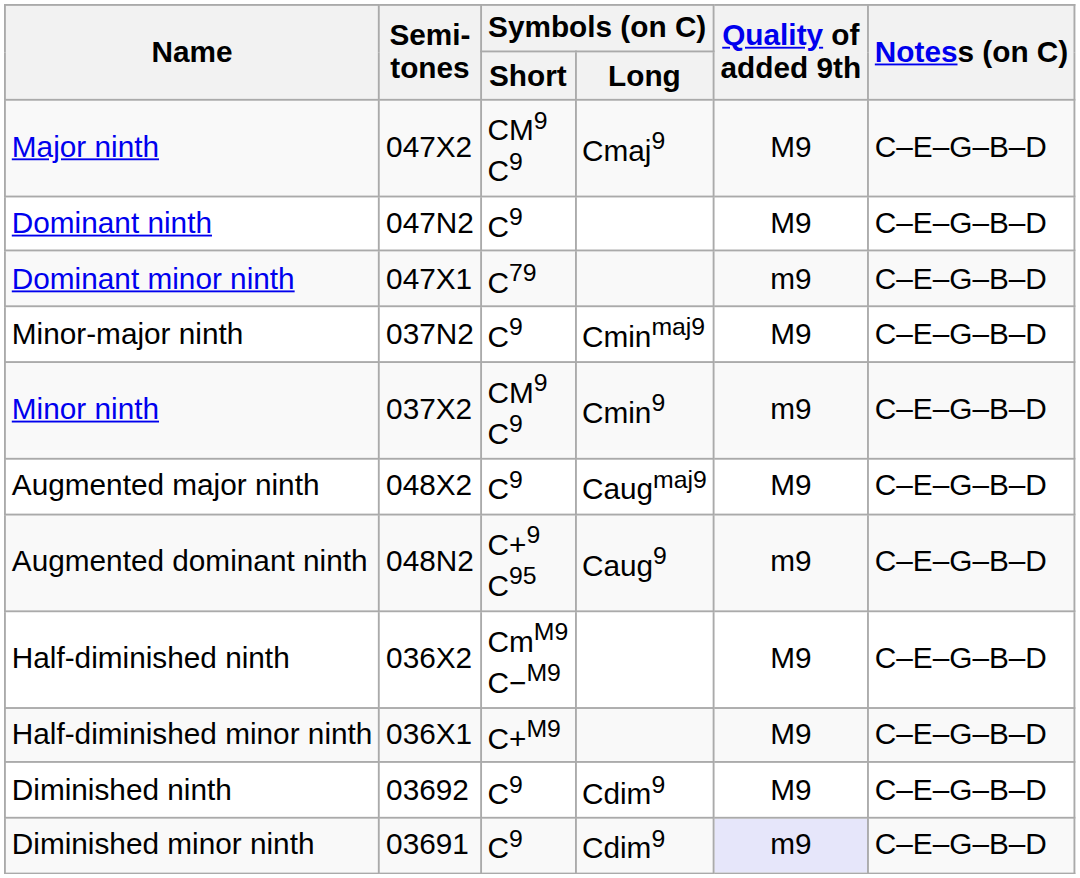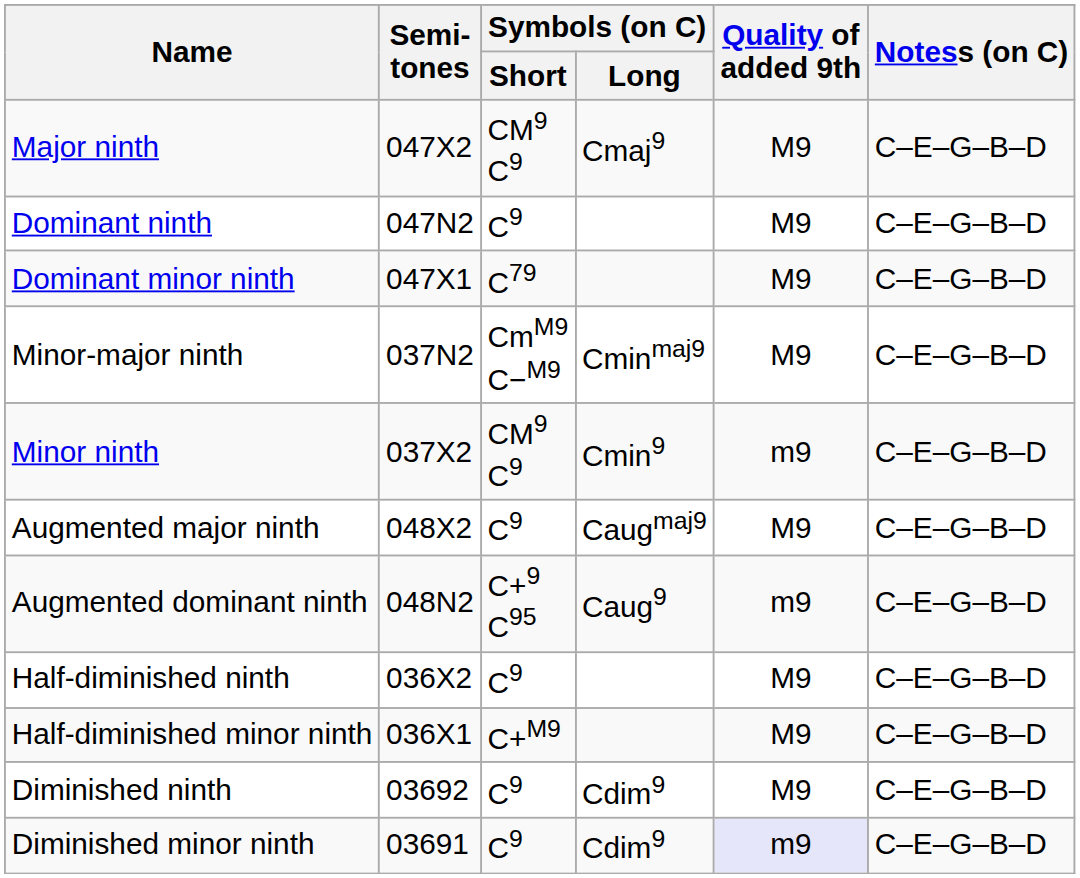 <table class="wikitable">
 <tr>
 <th rowspan=2>Name</th>
 <th rowspan="2">Semi-<br>tones<br></th>
 <th colspan=2>Symbols (on C)</th>
 <th rowspan=2><a href='#'>Quality</a> of<br>added 9th</th>
 <th rowspan=2><a href='#'>Notes</a>s (on C)</th>
 </tr>
 <tr>
 <th>Short</th>
 <th>Long</th>
 </tr>
 <tr>
 <td><a href='#'>Major ninth</a></td>
 <td>047X2</td>
 <td>CM<sup>9</sup> <br>C<sup>9</sup></td>
 <td>Cmaj<sup>9</sup></td>
 <td style="text-align: center;">M9</td>
 <td>C–E–G–B–D</td>
 </tr>
 <tr bgcolor="White">
 <td><a href='#'>Dominant ninth</a></td>
 <td>047N2</td>
 <td>C<sup>9</sup></td>
 <td></td>
 <td style="text-align: center;">M9</td>
 <td>C–E–G–B–D</td>
 </tr>
 <tr>
 <td><a href='#'>Dominant minor ninth</a></td>
 <td>047X1</td>
 <td>C<sup>79</sup></td>
 <td></td>
-<td style="text-align: center;">m9</td>
+<td style="text-align: center;">M9</td>
 <td>C–E–G–B–D</td>
 </tr>
 <tr bgcolor="White">
 <td>Minor-major ninth</td>
 <td>037N2</td>
-<td>C<sup>9</sup></td>
+<td>Cm<sup>M9</sup> <br>C−<sup>M9</sup></td>
 <td>Cmin<sup>maj9</sup></td>
 <td style="text-align: center;">M9</td>
 <td>C–E–G–B–D</td>
 </tr>
 <tr>
 <td><a href='#'>Minor ninth</a></td>
 <td>037X2</td>
 <td>CM<sup>9</sup> <br>C<sup>9</sup></td>
 <td>Cmin<sup>9</sup></td>
 <td style="text-align: center;">m9</td>
 <td>C–E–G–B–D</td>
 </tr>
 <tr bgcolor="White">
 <td>Augmented major ninth</td>
 <td>048X2</td>
 <td>C<sup>9</sup></td>
 <td>Caug<sup>maj9</sup></td>
 <td style="text-align: center;">M9</td>
 <td>C–E–G–B–D</td>
 </tr>
 <tr>
 <td>Augmented dominant ninth</td>
 <td>048N2</td>
 <td>C+<sup>9</sup><br>C<sup>95</sup></td>
 <td>Caug<sup>9</sup></td>
 <td style="text-align: center;">m9</td>
 <td>C–E–G–B–D</td>
 </tr>
 <tr bgcolor="White">
 <td>Half-diminished ninth</td>
 <td>036X2</td>
-<td>Cm<sup>M9</sup> <br>C−<sup>M9</sup></td>
+<td>C<sup>9</sup></td>
 <td></td>
 <td style="text-align: center;">M9</td>
 <td>C–E–G–B–D</td>
 </tr>
 <tr>
 <td>Half-diminished minor ninth</td>
 <td>036X1</td>
 <td>C+<sup>M9</sup></td>
 <td></td>
 <td style="text-align: center;">M9</td>
 <td>C–E–G–B–D</td>
 </tr>
 <tr bgcolor="White">
 <td>Diminished ninth</td>
 <td>03692</td>
 <td>C<sup>9</sup></td>
 <td>Cdim<sup>9</sup></td>
 <td style="text-align: center;">M9</td>
 <td>C–E–G–B–D</td>
 </tr>
 <tr>
 <td>Diminished minor ninth</td>
 <td>03691</td>
 <td>C<sup>9</sup></td>
 <td>Cdim<sup>9</sup></td>
 <td style="background: lavender; text-align: center;">m9</td>
 <td>C–E–G–B–D</td>
 </tr>
 </table>
